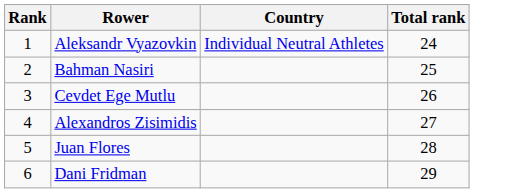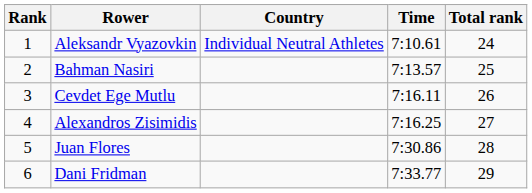 <table class="wikitable" style="text-align:center">
 <tr>
 <th>Rank</th>
 <th>Rower</th>
 <th>Country</th>
+<th>Time</th>
 <th>Total rank</th>
 </tr>
 <tr>
 <td>1</td>
 <td align="left"><a href='#'>Aleksandr Vyazovkin</a></td>
 <td align="left"><a href='#'>Individual Neutral Athletes</a></td>
+<td>7:10.61</td>
 <td>24</td>
 </tr>
 <tr>
 <td>2</td>
 <td align="left"><a href='#'>Bahman Nasiri</a></td>
 <td align="left"></td>
+<td>7:13.57</td>
 <td>25</td>
 </tr>
 <tr>
 <td>3</td>
 <td align="left"><a href='#'>Cevdet Ege Mutlu</a></td>
 <td align="left"></td>
+<td>7:16.11</td>
 <td>26</td>
 </tr>
 <tr>
 <td>4</td>
 <td align="left"><a href='#'>Alexandros Zisimidis</a></td>
 <td align="left"></td>
+<td>7:16.25</td>
 <td>27</td>
 </tr>
 <tr>
 <td>5</td>
 <td align="left"><a href='#'>Juan Flores</a></td>
 <td align="left"></td>
+<td>7:30.86</td>
 <td>28</td>
 </tr>
 <tr>
 <td>6</td>
 <td align="left"><a href='#'>Dani Fridman</a></td>
 <td align="left"></td>
+<td>7:33.77</td>
 <td>29</td>
 </tr>
 </table>
